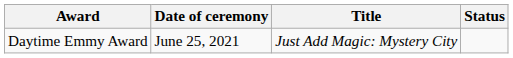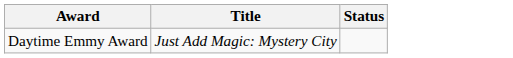 <table class="wikitable">
 <tr>
 <th scope="col">Award</th>
-<th scope="col">Date of ceremony</th>
 <th scope="col">Title</th>
 <th scope="col">Status</th>
 </tr>
 <tr>
 <td>Daytime Emmy Award</td>
-<td>June 25, 2021</td>
 <td><em>Just Add Magic: Mystery City</em></td>
 <td></td>
 </tr>
 </table>
